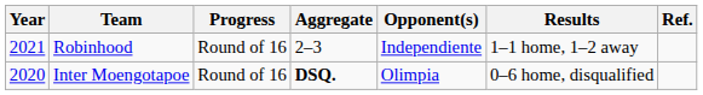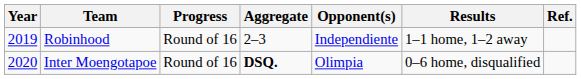 <table class="wikitable">
 <tr>
 <th>Year</th>
 <th>Team</th>
 <th>Progress</th>
 <th>Aggregate</th>
 <th>Opponent(s)</th>
 <th>Results</th>
 <th>Ref.</th>
 </tr>
 <tr>
-<td><a href='#'>2021</a></td>
+<td><a href='#'>2019</a></td>
 <td><a href='#'>Robinhood</a></td>
 <td>Round of 16</td>
 <td>2–3</td>
 <td> <a href='#'>Independiente</a></td>
 <td>1–1 home, 1–2 away</td>
 <td></td>
 </tr>
 <tr>
 <td><a href='#'>2020</a></td>
 <td><a href='#'>Inter Moengotapoe</a></td>
 <td>Round of 16</td>
 <td><strong>DSQ.</strong></td>
 <td> <a href='#'>Olimpia</a></td>
 <td>0–6 home, disqualified</td>
 <td></td>
 </tr>
 </table>
